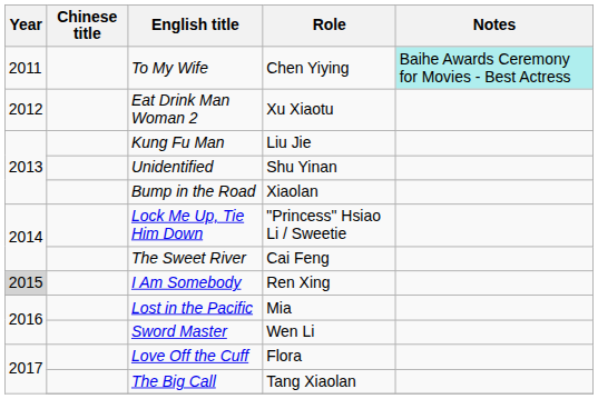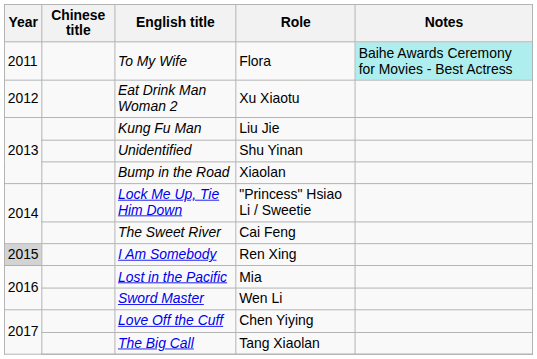 <table class="wikitable sortable">
 <tr>
 <th>Year</th>
 <th>Chinese title</th>
 <th>English title</th>
 <th>Role</th>
 <th class="unsortable">Notes</th>
 </tr>
 <tr>
 <td>2011</td>
 <td></td>
 <td><em>To My Wife</em></td>
-<td>Chen Yiying</td>
+<td>Flora</td>
 <td style="background: paleturquoise;">Baihe Awards Ceremony for Movies - Best Actress</td>
 </tr>
 <tr>
 <td>2012</td>
 <td></td>
 <td><em>Eat Drink Man Woman 2</em></td>
 <td>Xu Xiaotu</td>
 <td></td>
 </tr>
 <tr>
 <td rowspan="3">2013</td>
 <td></td>
 <td><em>Kung Fu Man</em></td>
 <td>Liu Jie</td>
 <td></td>
 </tr>
 <tr>
 <td></td>
 <td><em>Unidentified</em></td>
 <td>Shu Yinan</td>
 <td></td>
 </tr>
 <tr>
 <td></td>
 <td><em>Bump in the Road</em></td>
 <td>Xiaolan</td>
 <td></td>
 </tr>
 <tr>
 <td rowspan="2">2014</td>
 <td></td>
 <td><em><a href='#'>Lock Me Up, Tie Him Down</a></em></td>
 <td>"Princess" Hsiao Li / Sweetie</td>
 <td></td>
 </tr>
 <tr>
 <td></td>
 <td><em>The Sweet River</em></td>
 <td>Cai Feng</td>
 <td></td>
 </tr>
 <tr>
 <td style="background: lightgrey;">2015</td>
 <td></td>
 <td><em><a href='#'>I Am Somebody</a></em></td>
 <td>Ren Xing</td>
 <td></td>
 </tr>
 <tr>
 <td rowspan=2>2016</td>
 <td></td>
 <td><em><a href='#'>Lost in the Pacific</a></em></td>
 <td>Mia</td>
 <td></td>
 </tr>
 <tr>
 <td></td>
 <td><em><a href='#'>Sword Master</a></em></td>
 <td>Wen Li</td>
 <td></td>
 </tr>
 <tr>
 <td rowspan=3>2017</td>
 <td></td>
 <td><em><a href='#'>Love Off the Cuff</a></em></td>
-<td>Flora</td>
+<td>Chen Yiying</td>
 <td></td>
 </tr>
 <tr>
 <td></td>
 <td><em><a href='#'>The Big Call</a></em></td>
 <td>Tang Xiaolan</td>
 <td></td>
 </tr>
 <tr>
 </tr>
 </table>
